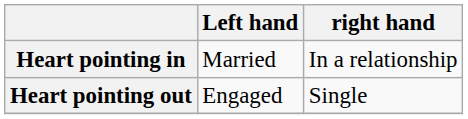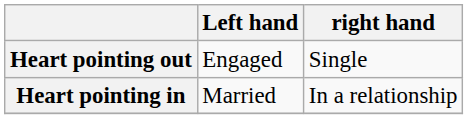 <table class="wikitable floatright">
 <tr>
 <th></th>
 <th>Left hand</th>
 <th>right hand</th>
 </tr>
 <tr>
+<th>Heart pointing out</th>
+<td>Engaged</td>
+<td>Single</td>
+</tr>
+<tr>
 <th>Heart pointing in</th>
 <td>Married</td>
 <td>In a relationship</td>
 </tr>
 <tr>
-<th>Heart pointing out</th>
-<td>Engaged</td>
-<td>Single</td>
-</tr>
-<tr>
 </tr>
 </table>
